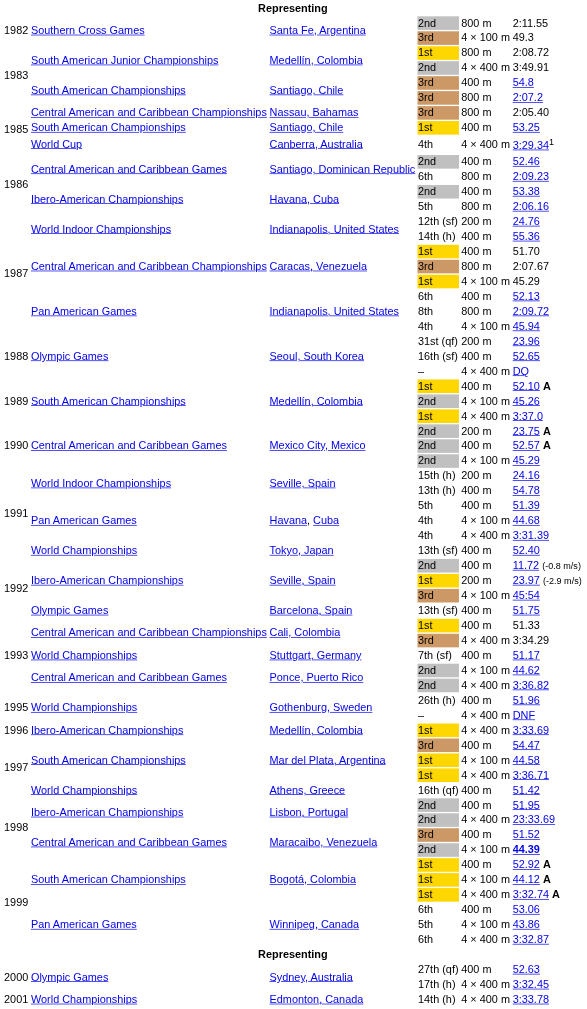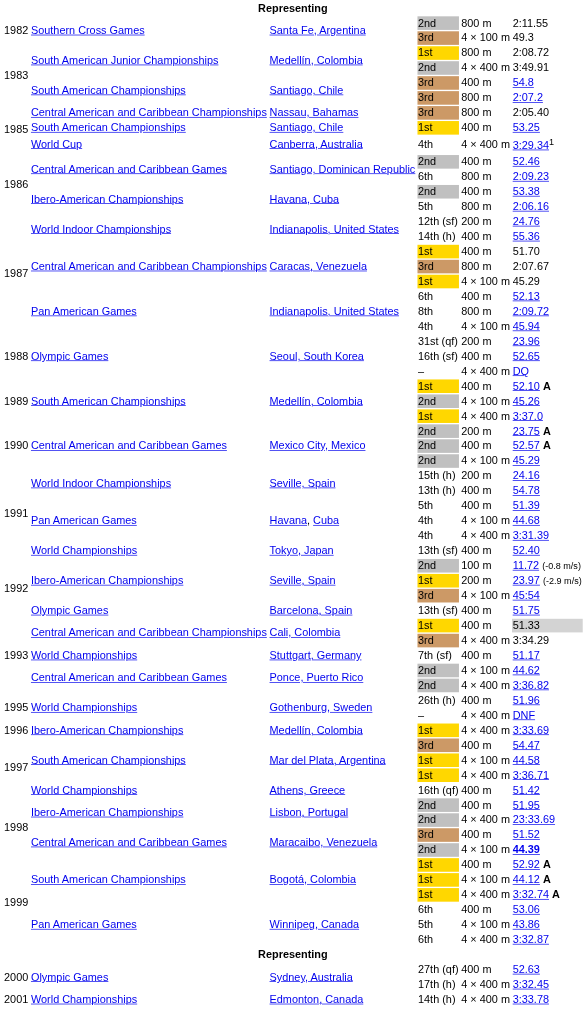 <table>
 <tr>
 <th colspan="6">Representing </th>
 </tr>
 <tr>
 <td rowspan=2>1982</td>
 <td rowspan=2><a href='#'>Southern Cross Games</a></td>
 <td rowspan=2><a href='#'>Santa Fe, Argentina</a></td>
 <td bgcolor=silver>2nd</td>
 <td>800 m</td>
 <td>2:11.55</td>
 </tr>
 <tr>
 <td bgcolor=cc9966>3rd</td>
 <td>4 × 100 m</td>
 <td>49.3</td>
 </tr>
 <tr>
 <td rowspan=4>1983</td>
 <td rowspan=2><a href='#'>South American Junior Championships</a></td>
 <td rowspan=2><a href='#'>Medellín, Colombia</a></td>
 <td bgcolor=gold>1st</td>
 <td>800 m</td>
 <td>2:08.72</td>
 </tr>
 <tr>
 <td bgcolor=silver>2nd</td>
 <td>4 × 400 m</td>
 <td>3:49.91</td>
 </tr>
 <tr>
 <td rowspan=2><a href='#'>South American Championships</a></td>
 <td rowspan=2><a href='#'>Santiago, Chile</a></td>
 <td bgcolor=cc9966>3rd</td>
 <td>400 m</td>
 <td><a href='#'>54.8</a></td>
 </tr>
 <tr>
 <td bgcolor=cc9966>3rd</td>
 <td>800 m</td>
 <td><a href='#'>2:07.2</a></td>
 </tr>
 <tr>
 <td rowspan=3>1985</td>
 <td><a href='#'>Central American and Caribbean Championships</a></td>
 <td><a href='#'>Nassau, Bahamas</a></td>
 <td bgcolor=cc9966>3rd</td>
 <td>800 m</td>
 <td>2:05.40</td>
 </tr>
 <tr>
 <td><a href='#'>South American Championships</a></td>
 <td><a href='#'>Santiago, Chile</a></td>
 <td bgcolor=gold>1st</td>
 <td>400 m</td>
 <td><a href='#'>53.25</a></td>
 </tr>
 <tr>
 <td><a href='#'>World Cup</a></td>
 <td><a href='#'>Canberra, Australia</a></td>
 <td>4th</td>
 <td>4 × 400 m</td>
 <td><a href='#'>3:29.34</a><sup>1</sup></td>
 </tr>
 <tr>
 </tr>
 <tr>
 <td rowspan=4>1986</td>
 <td rowspan=2><a href='#'>Central American and Caribbean Games</a></td>
 <td rowspan=2><a href='#'>Santiago, Dominican Republic</a></td>
 <td bgcolor=silver>2nd</td>
 <td>400 m</td>
 <td><a href='#'>52.46</a></td>
 </tr>
 <tr>
 <td>6th</td>
 <td>800 m</td>
 <td><a href='#'>2:09.23</a></td>
 </tr>
 <tr>
 <td rowspan=2><a href='#'>Ibero-American Championships</a></td>
 <td rowspan=2><a href='#'>Havana, Cuba</a></td>
 <td bgcolor=silver>2nd</td>
 <td>400 m</td>
 <td><a href='#'>53.38</a></td>
 </tr>
 <tr>
 <td>5th</td>
 <td>800 m</td>
 <td><a href='#'>2:06.16</a></td>
 </tr>
 <tr>
 <td rowspan=8>1987</td>
 <td rowspan=2><a href='#'>World Indoor Championships</a></td>
 <td rowspan=2><a href='#'>Indianapolis, United States</a></td>
 <td>12th (sf)</td>
 <td>200 m</td>
 <td><a href='#'>24.76</a></td>
 </tr>
 <tr>
 <td>14th (h)</td>
 <td>400 m</td>
 <td><a href='#'>55.36</a></td>
 </tr>
 <tr>
 <td rowspan=3><a href='#'>Central American and Caribbean Championships</a></td>
 <td rowspan=3><a href='#'>Caracas, Venezuela</a></td>
 <td bgcolor=gold>1st</td>
 <td>400 m</td>
 <td>51.70</td>
 </tr>
 <tr>
 <td bgcolor=cc9966>3rd</td>
 <td>800 m</td>
 <td>2:07.67</td>
 </tr>
 <tr>
 <td bgcolor=gold>1st</td>
 <td>4 × 100 m</td>
 <td>45.29</td>
 </tr>
 <tr>
 <td rowspan=3><a href='#'>Pan American Games</a></td>
 <td rowspan=3><a href='#'>Indianapolis, United States</a></td>
 <td>6th</td>
 <td>400 m</td>
 <td><a href='#'>52.13</a></td>
 </tr>
 <tr>
 <td>8th</td>
 <td>800 m</td>
 <td><a href='#'>2:09.72</a></td>
 </tr>
 <tr>
 <td>4th</td>
 <td>4 × 100 m</td>
 <td><a href='#'>45.94</a></td>
 </tr>
 <tr>
 <td rowspan=3>1988</td>
 <td rowspan=3><a href='#'>Olympic Games</a></td>
 <td rowspan=3><a href='#'>Seoul, South Korea</a></td>
 <td>31st (qf)</td>
 <td>200 m</td>
 <td><a href='#'>23.96</a></td>
 </tr>
 <tr>
 <td>16th (sf)</td>
 <td>400 m</td>
 <td><a href='#'>52.65</a></td>
 </tr>
 <tr>
 <td>–</td>
 <td>4 × 400 m</td>
 <td><a href='#'>DQ</a></td>
 </tr>
 <tr>
 <td rowspan=3>1989</td>
 <td rowspan=3><a href='#'>South American Championships</a></td>
 <td rowspan=3><a href='#'>Medellín, Colombia</a></td>
 <td bgcolor=gold>1st</td>
 <td>400 m</td>
 <td><a href='#'>52.10</a> <strong>A</strong></td>
 </tr>
 <tr>
 <td bgcolor=silver>2nd</td>
 <td>4 × 100 m</td>
 <td><a href='#'>45.26</a></td>
 </tr>
 <tr>
 <td bgcolor=gold>1st</td>
 <td>4 × 400 m</td>
 <td><a href='#'>3:37.0</a></td>
 </tr>
 <tr>
 <td rowspan=3>1990</td>
 <td rowspan=3><a href='#'>Central American and Caribbean Games</a></td>
 <td rowspan=3><a href='#'>Mexico City, Mexico</a></td>
 <td bgcolor=silver>2nd</td>
 <td>200 m</td>
 <td><a href='#'>23.75</a> <strong>A</strong></td>
 </tr>
 <tr>
 <td bgcolor=silver>2nd</td>
 <td>400 m</td>
 <td><a href='#'>52.57</a> <strong>A</strong></td>
 </tr>
 <tr>
 <td bgcolor=silver>2nd</td>
 <td>4 × 100 m</td>
 <td><a href='#'>45.29</a></td>
 </tr>
 <tr>
 <td rowspan=6>1991</td>
 <td rowspan=2><a href='#'>World Indoor Championships</a></td>
 <td rowspan=2><a href='#'>Seville, Spain</a></td>
 <td>15th (h)</td>
 <td>200 m</td>
 <td><a href='#'>24.16</a></td>
 </tr>
 <tr>
 <td>13th (h)</td>
 <td>400 m</td>
 <td><a href='#'>54.78</a></td>
 </tr>
 <tr>
 <td rowspan=3><a href='#'>Pan American Games</a></td>
 <td rowspan=3><a href='#'>Havana</a>, <a href='#'>Cuba</a></td>
 <td>5th</td>
 <td>400 m</td>
 <td><a href='#'>51.39</a></td>
 </tr>
 <tr>
 <td>4th</td>
 <td>4 × 100 m</td>
 <td><a href='#'>44.68</a></td>
 </tr>
 <tr>
 <td>4th</td>
 <td>4 × 400 m</td>
 <td><a href='#'>3:31.39</a></td>
 </tr>
 <tr>
 <td><a href='#'>World Championships</a></td>
 <td><a href='#'>Tokyo, Japan</a></td>
 <td>13th (sf)</td>
 <td>400 m</td>
 <td><a href='#'>52.40</a></td>
 </tr>
 <tr>
 <td rowspan=4>1992</td>
 <td rowspan=3><a href='#'>Ibero-American Championships</a></td>
 <td rowspan=3><a href='#'>Seville, Spain</a></td>
 <td bgcolor=silver>2nd</td>
-<td>400 m</td>
+<td>100 m</td>
 <td><a href='#'>11.72</a> <small>(-0.8 m/s)</small></td>
 </tr>
 <tr>
 <td bgcolor=gold>1st</td>
 <td>200 m</td>
 <td><a href='#'>23.97</a> <small>(-2.9 m/s)</small></td>
 </tr>
 <tr>
 <td bgcolor=cc9966>3rd</td>
 <td>4 × 100 m</td>
 <td><a href='#'>45:54</a></td>
 </tr>
 <tr>
 <td><a href='#'>Olympic Games</a></td>
 <td><a href='#'>Barcelona, Spain</a></td>
 <td>13th (sf)</td>
 <td>400 m</td>
 <td><a href='#'>51.75</a></td>
 </tr>
 <tr>
 <td rowspan=5>1993</td>
 <td rowspan=2><a href='#'>Central American and Caribbean Championships</a></td>
 <td rowspan=2><a href='#'>Cali, Colombia</a></td>
 <td bgcolor=gold>1st</td>
 <td>400 m</td>
-<td>51.33</td>
+<td style="background: lightgrey;">51.33</td>
 </tr>
 <tr>
 <td bgcolor=cc9966>3rd</td>
 <td>4 × 400 m</td>
 <td>3:34.29</td>
 </tr>
 <tr>
 <td><a href='#'>World Championships</a></td>
 <td><a href='#'>Stuttgart, Germany</a></td>
 <td>7th (sf)</td>
 <td>400 m</td>
 <td><a href='#'>51.17</a></td>
 </tr>
 <tr>
 <td rowspan=2><a href='#'>Central American and Caribbean Games</a></td>
 <td rowspan=2><a href='#'>Ponce, Puerto Rico</a></td>
 <td bgcolor=silver>2nd</td>
 <td>4 × 100 m</td>
 <td><a href='#'>44.62</a></td>
 </tr>
 <tr>
 <td bgcolor=silver>2nd</td>
 <td>4 × 400 m</td>
 <td><a href='#'>3:36.82</a></td>
 </tr>
 <tr>
 <td rowspan=2>1995</td>
 <td rowspan=2><a href='#'>World Championships</a></td>
 <td rowspan=2><a href='#'>Gothenburg, Sweden</a></td>
 <td>26th (h)</td>
 <td>400 m</td>
 <td><a href='#'>51.96</a></td>
 </tr>
 <tr>
 <td>–</td>
 <td>4 × 400 m</td>
 <td><a href='#'>DNF</a></td>
 </tr>
 <tr>
 <td>1996</td>
 <td><a href='#'>Ibero-American Championships</a></td>
 <td><a href='#'>Medellín, Colombia</a></td>
 <td bgcolor=gold>1st</td>
 <td>4 × 400 m</td>
 <td><a href='#'>3:33.69</a></td>
 </tr>
 <tr>
 <td rowspan=4>1997</td>
 <td rowspan=3><a href='#'>South American Championships</a></td>
 <td rowspan=3><a href='#'>Mar del Plata, Argentina</a></td>
 <td bgcolor=cc9966>3rd</td>
 <td>400 m</td>
 <td><a href='#'>54.47</a></td>
 </tr>
 <tr>
 <td bgcolor=gold>1st</td>
 <td>4 × 100 m</td>
 <td><a href='#'>44.58</a></td>
 </tr>
 <tr>
 <td bgcolor=gold>1st</td>
 <td>4 × 400 m</td>
 <td><a href='#'>3:36.71</a></td>
 </tr>
 <tr>
 <td><a href='#'>World Championships</a></td>
 <td><a href='#'>Athens, Greece</a></td>
 <td>16th (qf)</td>
 <td>400 m</td>
 <td><a href='#'>51.42</a></td>
 </tr>
 <tr>
 <td rowspan=4>1998</td>
 <td rowspan=2><a href='#'>Ibero-American Championships</a></td>
 <td rowspan=2><a href='#'>Lisbon, Portugal</a></td>
 <td bgcolor=silver>2nd</td>
 <td>400 m</td>
 <td><a href='#'>51.95</a></td>
 </tr>
 <tr>
 <td bgcolor=silver>2nd</td>
 <td>4 × 400 m</td>
 <td><a href='#'>23:33.69</a></td>
 </tr>
 <tr>
 <td rowspan=2><a href='#'>Central American and Caribbean Games</a></td>
 <td rowspan=2><a href='#'>Maracaibo, Venezuela</a></td>
 <td bgcolor=cc9966>3rd</td>
 <td>400 m</td>
 <td><a href='#'>51.52</a></td>
 </tr>
 <tr>
 <td bgcolor=silver>2nd</td>
 <td>4 × 100 m</td>
 <td><strong><a href='#'>44.39</a></strong></td>
 </tr>
 <tr>
 <td rowspan=6>1999</td>
 <td rowspan=3><a href='#'>South American Championships</a></td>
 <td rowspan=3><a href='#'>Bogotá, Colombia</a></td>
 <td bgcolor=gold>1st</td>
 <td>400 m</td>
 <td><a href='#'>52.92</a> <strong>A</strong></td>
 </tr>
 <tr>
 <td bgcolor=gold>1st</td>
 <td>4 × 100 m</td>
 <td><a href='#'>44.12</a> <strong>A</strong></td>
 </tr>
 <tr>
 <td bgcolor=gold>1st</td>
 <td>4 × 400 m</td>
 <td><a href='#'>3:32.74</a> <strong>A</strong></td>
 </tr>
 <tr>
 <td rowspan=3><a href='#'>Pan American Games</a></td>
 <td rowspan=3><a href='#'>Winnipeg, Canada</a></td>
 <td>6th</td>
 <td>400 m</td>
 <td><a href='#'>53.06</a></td>
 </tr>
 <tr>
 <td>5th</td>
 <td>4 × 100 m</td>
 <td><a href='#'>43.86</a></td>
 </tr>
 <tr>
 <td>6th</td>
 <td>4 × 400 m</td>
 <td><a href='#'>3:32.87</a></td>
 </tr>
 <tr>
 <th colspan="6">Representing </th>
 </tr>
 <tr>
 <td rowspan=2>2000</td>
 <td rowspan=2><a href='#'>Olympic Games</a></td>
 <td rowspan=2><a href='#'>Sydney, Australia</a></td>
 <td>27th (qf)</td>
 <td>400 m</td>
 <td><a href='#'>52.63</a></td>
 </tr>
 <tr>
 <td>17th (h)</td>
 <td>4 × 400 m</td>
 <td><a href='#'>3:32.45</a></td>
 </tr>
 <tr>
 <td>2001</td>
 <td><a href='#'>World Championships</a></td>
 <td><a href='#'>Edmonton, Canada</a></td>
 <td>14th (h)</td>
 <td>4 × 400 m</td>
 <td><a href='#'>3:33.78</a></td>
 </tr>
 </table>
